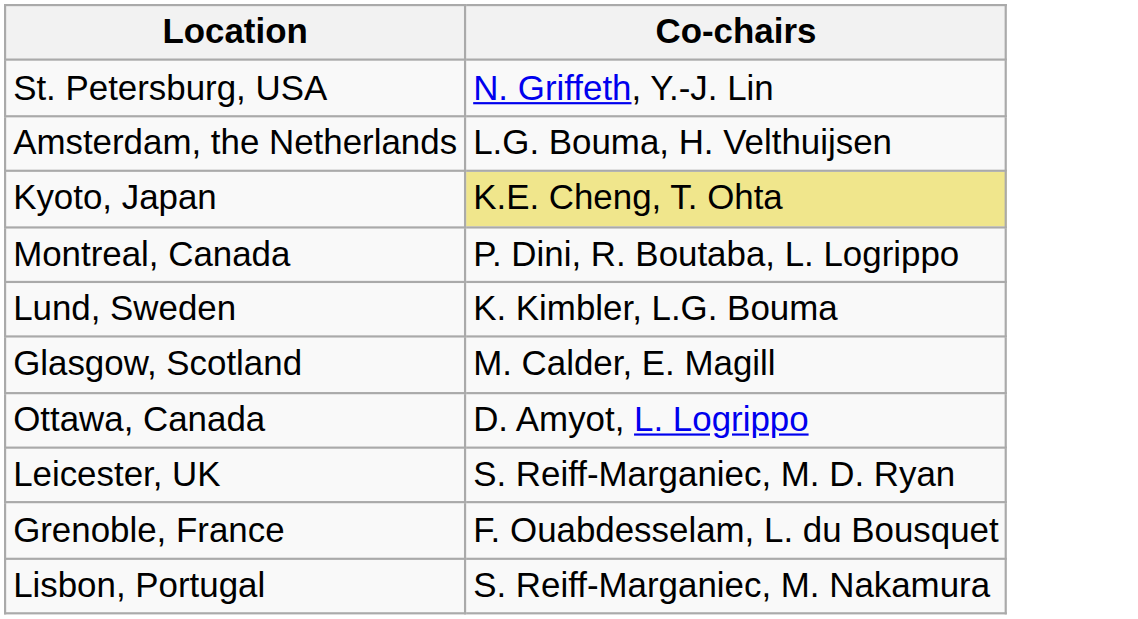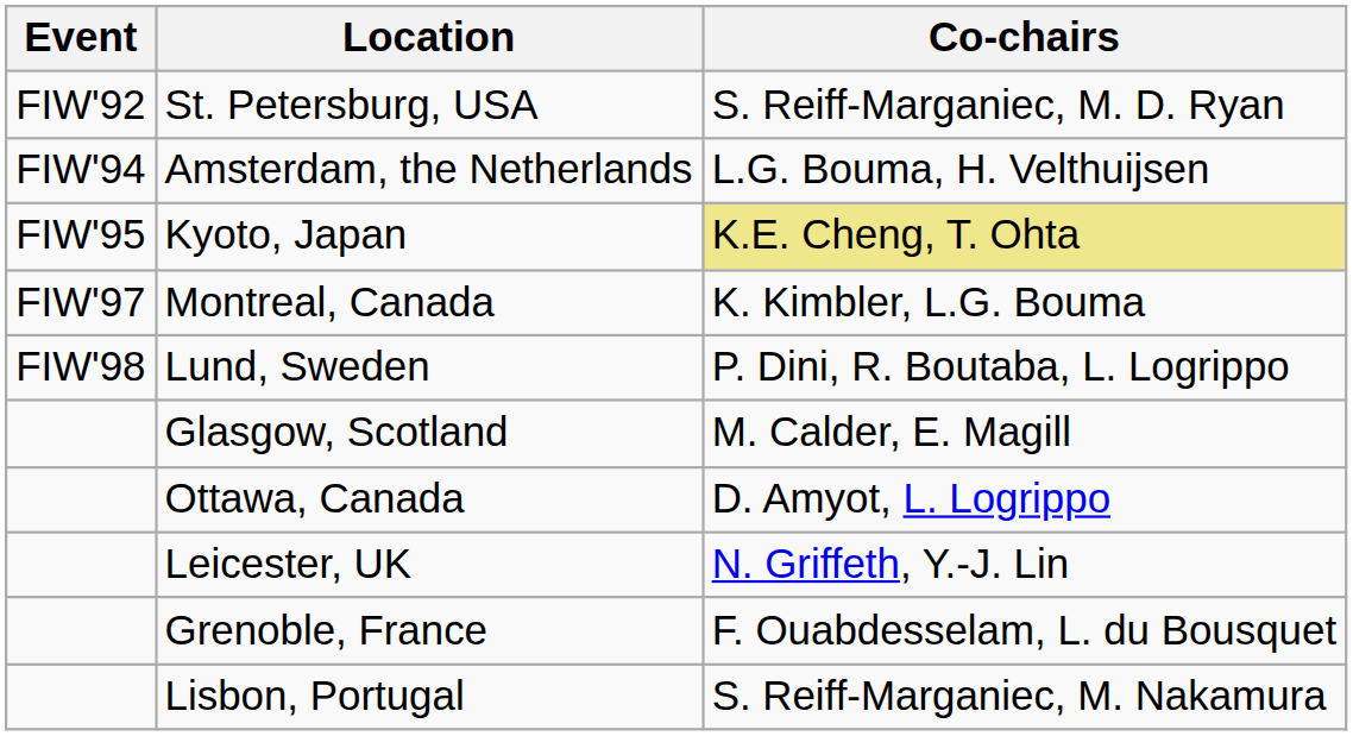 <table class="wikitable" border="1">
 <tr>
+<th>Event</th>
 <th>Location</th>
 <th>Co-chairs</th>
 </tr>
 <tr>
+<td>FIW'92</td>
 <td>St. Petersburg, USA</td>
-<td><a href='#'>N. Griffeth</a>, Y.-J. Lin</td>
+<td>S. Reiff-Marganiec, M. D. Ryan</td>
 </tr>
 <tr>
+<td>FIW'94</td>
 <td>Amsterdam, the Netherlands</td>
 <td>L.G. Bouma, H. Velthuijsen</td>
 </tr>
 <tr>
+<td>FIW'95</td>
 <td>Kyoto, Japan</td>
 <td style="background: khaki;">K.E. Cheng, T. Ohta</td>
 </tr>
 <tr>
+<td>FIW'97</td>
 <td>Montreal, Canada</td>
+<td>K. Kimbler, L.G. Bouma</td>
+</tr>
+<tr>
+<td>FIW'98</td>
+<td>Lund, Sweden</td>
 <td>P. Dini, R. Boutaba, L. Logrippo</td>
 </tr>
 <tr>
-<td>Lund, Sweden</td>
-<td>K. Kimbler, L.G. Bouma</td>
-</tr>
-<tr>
+<td></td>
 <td>Glasgow, Scotland</td>
 <td>M. Calder, E. Magill</td>
 </tr>
 <tr>
+<td></td>
 <td>Ottawa, Canada</td>
 <td>D. Amyot, <a href='#'>L. Logrippo</a></td>
 </tr>
 <tr>
+<td></td>
 <td>Leicester, UK</td>
-<td>S. Reiff-Marganiec, M. D. Ryan</td>
+<td><a href='#'>N. Griffeth</a>, Y.-J. Lin</td>
 </tr>
 <tr>
+<td></td>
 <td>Grenoble, France</td>
 <td>F. Ouabdesselam, L. du Bousquet</td>
 </tr>
 <tr>
+<td></td>
 <td>Lisbon, Portugal</td>
 <td>S. Reiff-Marganiec, M. Nakamura</td>
 </tr>
 </table>
